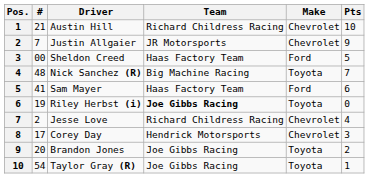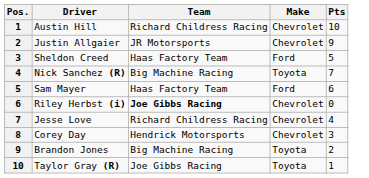 <table class="wikitable" style="font-size:95%">
 <tr>
 <th>Pos.</th>
-<th>#</th>
 <th>Driver</th>
 <th>Team</th>
 <th>Make</th>
 <th>Pts</th>
 </tr>
 <tr>
 <th>1</th>
-<td>21</td>
 <td>Austin Hill</td>
 <td>Richard Childress Racing</td>
 <td>Chevrolet</td>
 <td>10</td>
 </tr>
 <tr>
 <th>2</th>
-<td>7</td>
 <td>Justin Allgaier</td>
 <td>JR Motorsports</td>
 <td>Chevrolet</td>
 <td>9</td>
 </tr>
 <tr>
 <th>3</th>
-<td>00</td>
 <td>Sheldon Creed</td>
 <td>Haas Factory Team</td>
 <td>Ford</td>
 <td>5</td>
 </tr>
 <tr>
 <th>4</th>
-<td>48</td>
 <td>Nick Sanchez <strong>(R)</strong></td>
 <td>Big Machine Racing</td>
 <td>Toyota</td>
 <td>7</td>
 </tr>
 <tr>
 <th>5</th>
-<td>41</td>
 <td>Sam Mayer</td>
 <td>Haas Factory Team</td>
 <td>Ford</td>
 <td>6</td>
 </tr>
 <tr>
 <th>6</th>
-<td>19</td>
 <td>Riley Herbst <strong>(i)</strong></td>
 <td><strong>Joe Gibbs Racing</strong></td>
-<td>Toyota</td>
+<td>Chevrolet</td>
 <td>0</td>
 </tr>
 <tr>
 <th>7</th>
-<td>2</td>
 <td>Jesse Love</td>
 <td>Richard Childress Racing</td>
 <td>Chevrolet</td>
 <td>4</td>
 </tr>
 <tr>
 <th>8</th>
-<td>17</td>
 <td>Corey Day</td>
 <td>Hendrick Motorsports</td>
 <td>Chevrolet</td>
 <td>3</td>
 </tr>
 <tr>
 <th>9</th>
-<td>20</td>
 <td>Brandon Jones</td>
-<td>Joe Gibbs Racing</td>
+<td>Big Machine Racing</td>
 <td>Toyota</td>
 <td>2</td>
 </tr>
 <tr>
 <th>10</th>
-<td>54</td>
 <td>Taylor Gray <strong>(R)</strong></td>
 <td>Joe Gibbs Racing</td>
 <td>Toyota</td>
 <td>1</td>
 </tr>
 </table>
